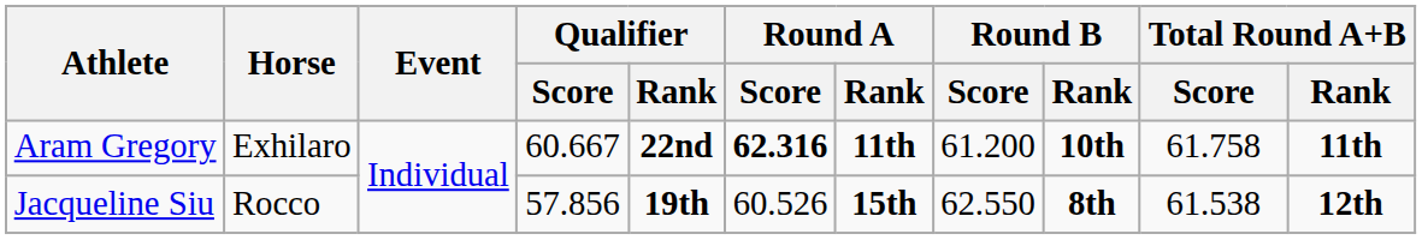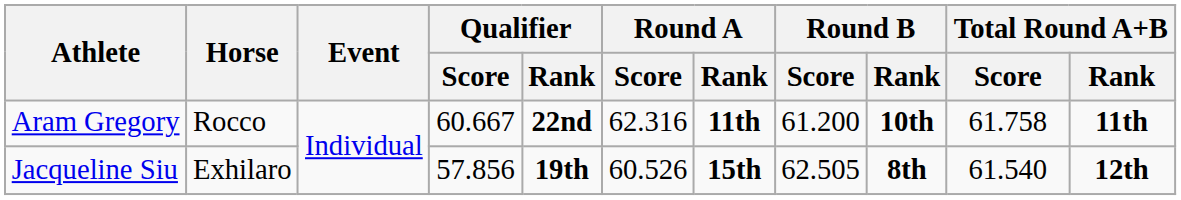 <table class=wikitable style="font-size:90%">
 <tr>
 <th rowspan=2>Athlete</th>
 <th rowspan=2>Horse</th>
 <th rowspan=2>Event</th>
 <th colspan=2>Qualifier</th>
 <th colspan=2>Round A</th>
 <th colspan=2>Round B</th>
 <th colspan=2>Total Round A+B</th>
 </tr>
 <tr>
 <th>Score</th>
 <th>Rank</th>
 <th>Score</th>
 <th>Rank</th>
 <th>Score</th>
 <th>Rank</th>
 <th>Score</th>
 <th>Rank</th>
 </tr>
 <tr>
 <td><a href='#'>Aram Gregory</a></td>
-<td>Exhilaro</td>
+<td>Rocco</td>
 <td rowspan=2><a href='#'>Individual</a></td>
 <td align=center>60.667</td>
 <td align=center><strong>22nd</strong></td>
-<td align=center><strong>62.316</strong></td>
+<td align=center>62.316</td>
 <td align=center><strong>11th</strong></td>
 <td align=center>61.200</td>
 <td align=center><strong>10th</strong></td>
 <td align=center>61.758</td>
 <td align=center><strong>11th</strong></td>
 </tr>
 <tr>
 <td><a href='#'>Jacqueline Siu</a></td>
-<td>Rocco</td>
+<td>Exhilaro</td>
 <td align=center>57.856</td>
 <td align=center><strong>19th</strong></td>
 <td align=center>60.526</td>
 <td align=center><strong>15th</strong></td>
-<td align=center>62.550</td>
+<td align=center>62.505</td>
 <td align=center><strong>8th</strong></td>
-<td align=center>61.538</td>
+<td align=center>61.540</td>
 <td align=center><strong>12th</strong></td>
 </tr>
 </table>
